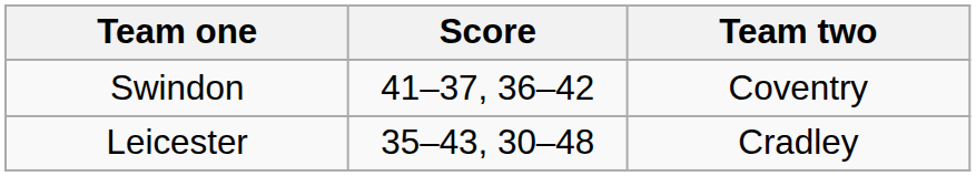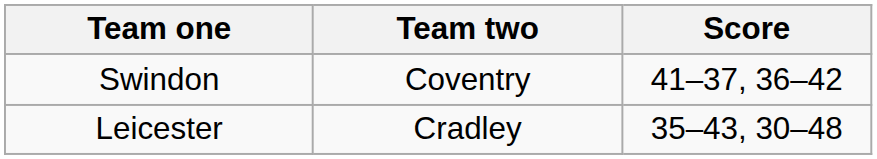 <table class="wikitable" style="text-align: center">
 <tr>
 <th width=150>Team one</th>
+<th width=150>Team two</th>
 <th width=120>Score</th>
-<th width=150>Team two</th>
 </tr>
 <tr>
 <td>Swindon</td>
+<td>Coventry</td>
 <td>41–37, 36–42</td>
-<td>Coventry</td>
 </tr>
 <tr>
 <td>Leicester</td>
+<td>Cradley</td>
 <td>35–43, 30–48</td>
-<td>Cradley</td>
 </tr>
 </table>
